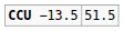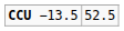 <table class="wikitable">
 <tr align="center">
 </tr>
 <tr align="center">
 <td><strong>CCU</strong> −13.5</td>
-<td>51.5</td>
+<td>52.5</td>
 </tr>
 </table>
